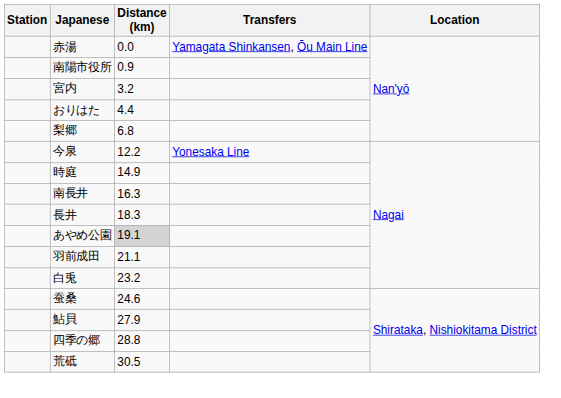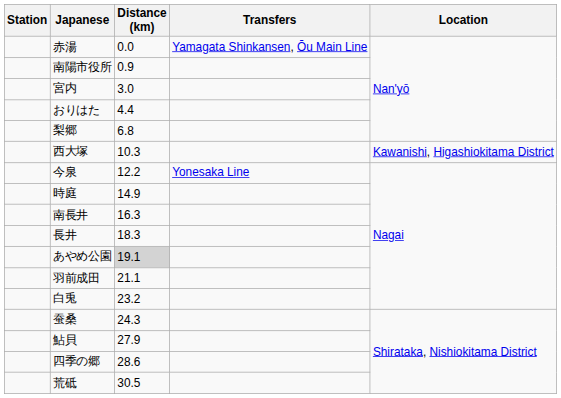 <table class=wikitable>
 <tr>
 <th>Station</th>
 <th>Japanese</th>
 <th>Distance<br>(km)</th>
 <th>Transfers</th>
 <th>Location</th>
 </tr>
 <tr>
 <td></td>
 <td>赤湯</td>
 <td>0.0</td>
 <td><a href='#'>Yamagata Shinkansen</a>, <a href='#'>Ōu Main Line</a></td>
 <td rowspan=5><a href='#'>Nan'yō</a></td>
 </tr>
 <tr>
 <td></td>
 <td>南陽市役所</td>
 <td>0.9</td>
 <td></td>
 </tr>
 <tr>
 <td></td>
 <td>宮内</td>
-<td>3.2</td>
+<td>3.0</td>
 <td></td>
 </tr>
 <tr>
 <td></td>
 <td>おりはた</td>
 <td>4.4</td>
 <td></td>
 </tr>
 <tr>
 <td></td>
 <td>梨郷</td>
 <td>6.8</td>
 <td></td>
+</tr>
+<tr>
+<td></td>
+<td>西大塚</td>
+<td>10.3</td>
+<td></td>
+<td><a href='#'>Kawanishi</a>, <a href='#'>Higashiokitama District</a></td>
 </tr>
 <tr>
 <td></td>
 <td>今泉</td>
 <td>12.2</td>
 <td><a href='#'>Yonesaka Line</a></td>
 <td rowspan=7><a href='#'>Nagai</a></td>
 </tr>
 <tr>
 <td></td>
 <td>時庭</td>
 <td>14.9</td>
 <td></td>
 </tr>
 <tr>
 <td></td>
 <td>南長井</td>
 <td>16.3</td>
 <td></td>
 </tr>
 <tr>
 <td></td>
 <td>長井</td>
 <td>18.3</td>
 <td></td>
 </tr>
 <tr>
 <td></td>
 <td>あやめ公園</td>
 <td style="background: lightgrey;">19.1</td>
 <td></td>
 </tr>
 <tr>
 <td></td>
 <td>羽前成田</td>
 <td>21.1</td>
 <td></td>
 </tr>
 <tr>
 <td></td>
 <td>白兎</td>
 <td>23.2</td>
 <td></td>
 </tr>
 <tr>
 <td></td>
 <td>蚕桑</td>
-<td>24.6</td>
+<td>24.3</td>
 <td></td>
 <td rowspan=4><a href='#'>Shirataka</a>, <a href='#'>Nishiokitama District</a></td>
 </tr>
 <tr>
 <td></td>
 <td>鮎貝</td>
 <td>27.9</td>
 <td></td>
 </tr>
 <tr>
 <td></td>
 <td>四季の郷</td>
-<td>28.8</td>
+<td>28.6</td>
 <td></td>
 </tr>
 <tr>
 <td></td>
 <td>荒砥</td>
 <td>30.5</td>
 <td></td>
 </tr>
 </table>
